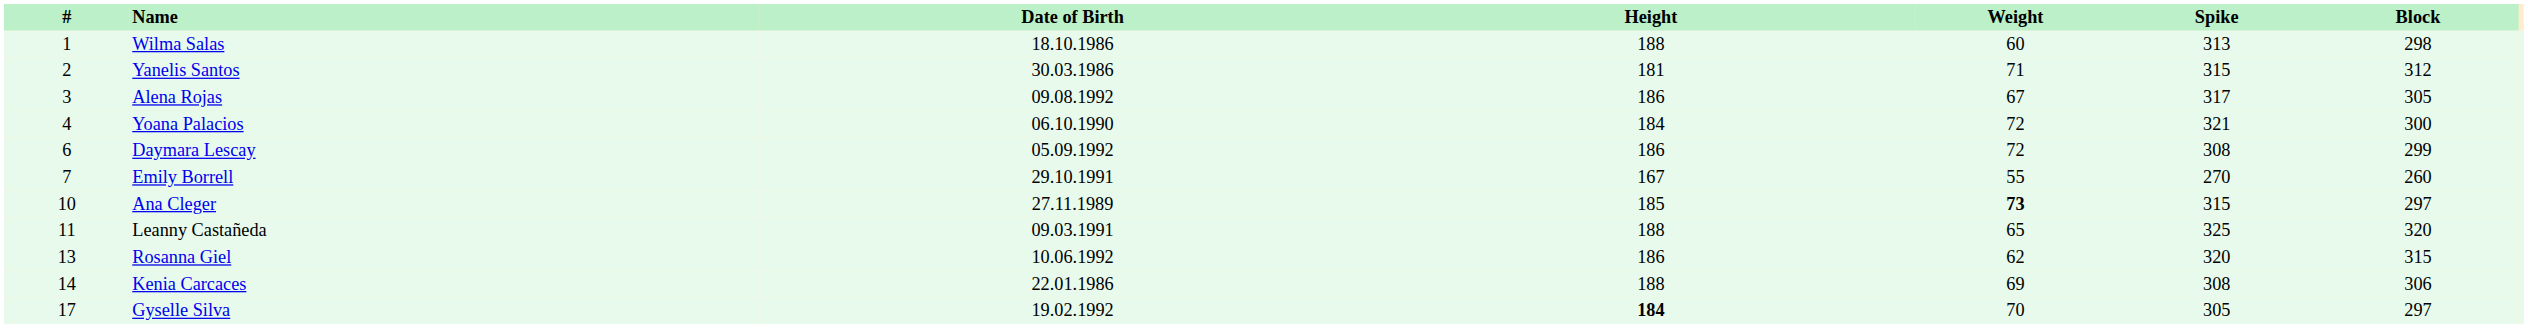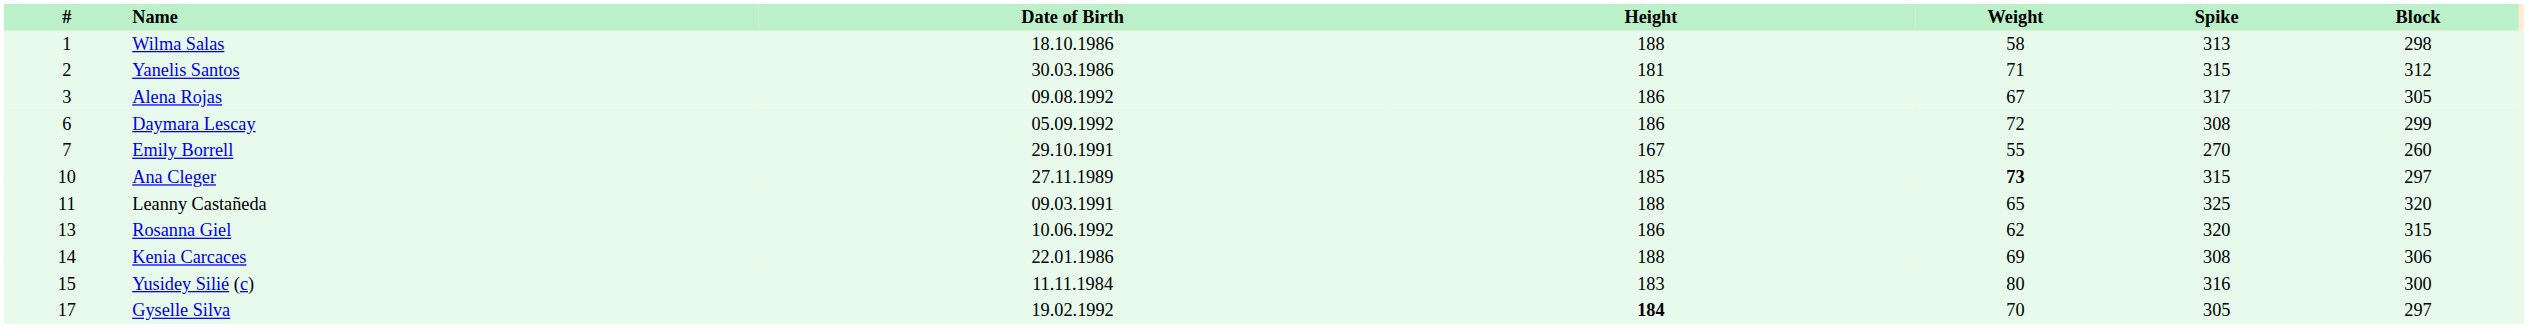 <table border=0 cellpadding=2 cellspacing=0  |- bgcolor=#FFECCE style="text-align:center; font-size:90%;" width=100%>
 <tr bgcolor=#BBF0C9>
 <th width=5%>#</th>
 <th width=25% align=left>Name</th>
 <th width=25%>Date of Birth</th>
 <th width=21%>Height</th>
 <th width=8%>Weight</th>
 <th width=8%>Spike</th>
 <th width=8%>Block</th>
 </tr>
 <tr bgcolor=#E7FAEC>
 <td>1</td>
 <td align=left><a href='#'>Wilma Salas</a></td>
 <td>18.10.1986</td>
 <td>188</td>
-<td>60</td>
+<td>58</td>
 <td>313</td>
 <td>298</td>
 <td></td>
 </tr>
 <tr bgcolor=#E7FAEC>
 <td>2</td>
 <td align=left><a href='#'>Yanelis Santos</a></td>
 <td>30.03.1986</td>
 <td>181</td>
 <td>71</td>
 <td>315</td>
 <td>312</td>
 <td></td>
 </tr>
 <tr bgcolor=#E7FAEC>
 <td>3</td>
 <td align=left><a href='#'>Alena Rojas</a></td>
 <td>09.08.1992</td>
 <td>186</td>
 <td>67</td>
 <td>317</td>
 <td>305</td>
-<td></td>
-</tr>
-<tr bgcolor=#E7FAEC>
-<td>4</td>
-<td align=left><a href='#'>Yoana Palacios</a></td>
-<td>06.10.1990</td>
-<td>184</td>
-<td>72</td>
-<td>321</td>
-<td>300</td>
 <td></td>
 </tr>
 <tr bgcolor=#E7FAEC>
 <td>6</td>
 <td align=left><a href='#'>Daymara Lescay</a></td>
 <td>05.09.1992</td>
 <td>186</td>
 <td>72</td>
 <td>308</td>
 <td>299</td>
 <td></td>
 </tr>
 <tr bgcolor=#E7FAEC>
 <td>7</td>
 <td align=left><a href='#'>Emily Borrell</a></td>
 <td>29.10.1991</td>
 <td>167</td>
 <td>55</td>
 <td>270</td>
 <td>260</td>
 <td></td>
 </tr>
 <tr bgcolor=#E7FAEC>
 <td>10</td>
 <td align=left><a href='#'>Ana Cleger</a></td>
 <td>27.11.1989</td>
 <td>185</td>
 <td><strong>73</strong></td>
 <td>315</td>
 <td>297</td>
 <td></td>
 </tr>
 <tr bgcolor=#E7FAEC>
 <td>11</td>
 <td align=left>Leanny Castañeda</td>
 <td>09.03.1991</td>
 <td>188</td>
 <td>65</td>
 <td>325</td>
 <td>320</td>
 <td></td>
 </tr>
 <tr bgcolor=#E7FAEC>
 <td>13</td>
 <td align=left><a href='#'>Rosanna Giel</a></td>
 <td>10.06.1992</td>
 <td>186</td>
 <td>62</td>
 <td>320</td>
 <td>315</td>
 <td></td>
 </tr>
 <tr bgcolor=#E7FAEC>
 <td>14</td>
 <td align=left><a href='#'>Kenia Carcaces</a></td>
 <td>22.01.1986</td>
 <td>188</td>
 <td>69</td>
 <td>308</td>
 <td>306</td>
 <td></td>
 </tr>
 <tr bgcolor=#E7FAEC>
+<td>15</td>
+<td align=left><a href='#'>Yusidey Silié</a> (<a href='#'>c</a>)</td>
+<td>11.11.1984</td>
+<td>183</td>
+<td>80</td>
+<td>316</td>
+<td>300</td>
+<td></td>
+</tr>
+<tr bgcolor=#E7FAEC>
 <td>17</td>
 <td align=left><a href='#'>Gyselle Silva</a></td>
 <td>19.02.1992</td>
 <td><strong>184</strong></td>
 <td>70</td>
 <td>305</td>
 <td>297</td>
 <td></td>
 </tr>
 </table>
